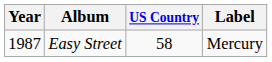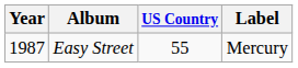 <table class="wikitable">
 <tr>
 <th>Year</th>
 <th>Album</th>
 <th><small><a href='#'>US Country</a></small></th>
 <th>Label</th>
 </tr>
 <tr>
 <td>1987</td>
 <td><em>Easy Street</em></td>
-<td style="text-align:center;">58</td>
+<td style="text-align:center;">55</td>
 <td>Mercury</td>
 </tr>
 </table>
